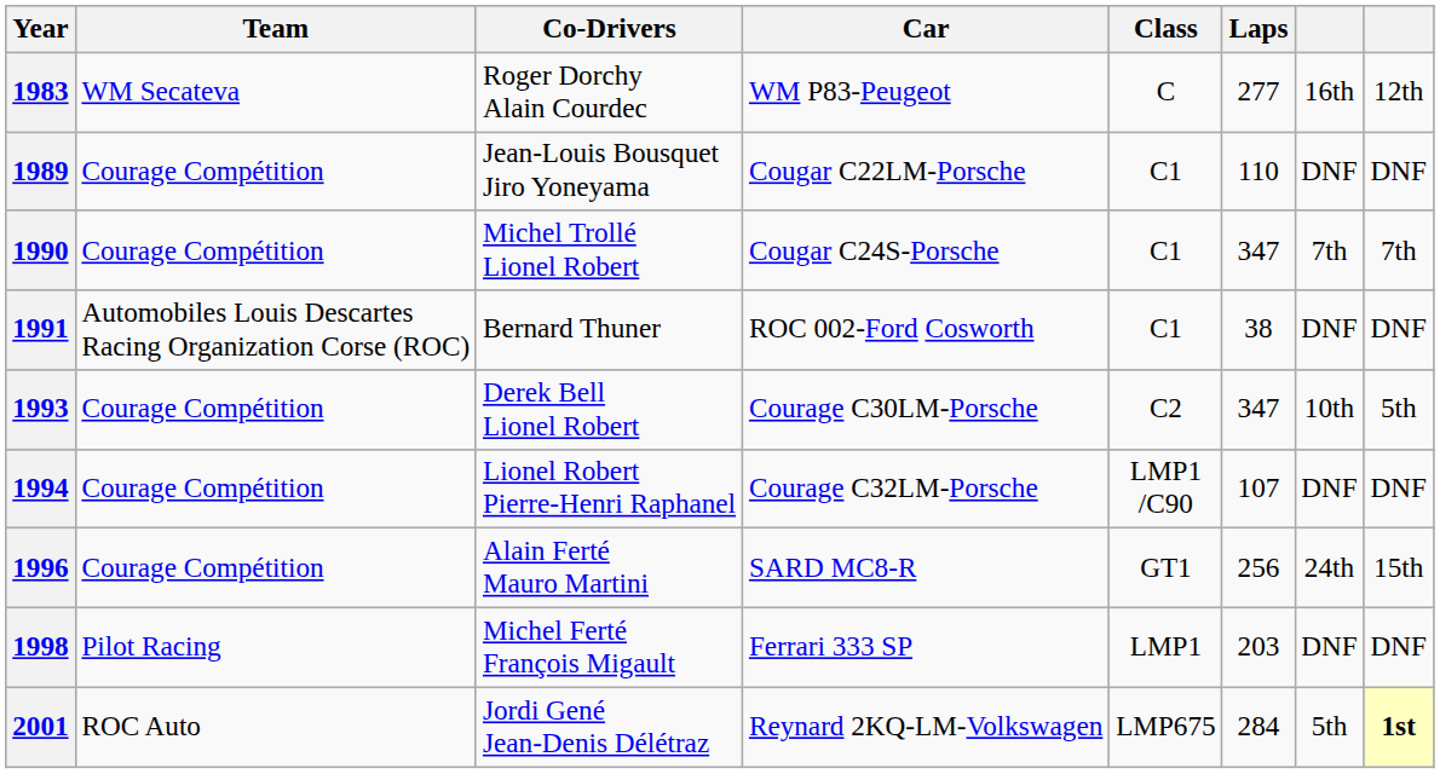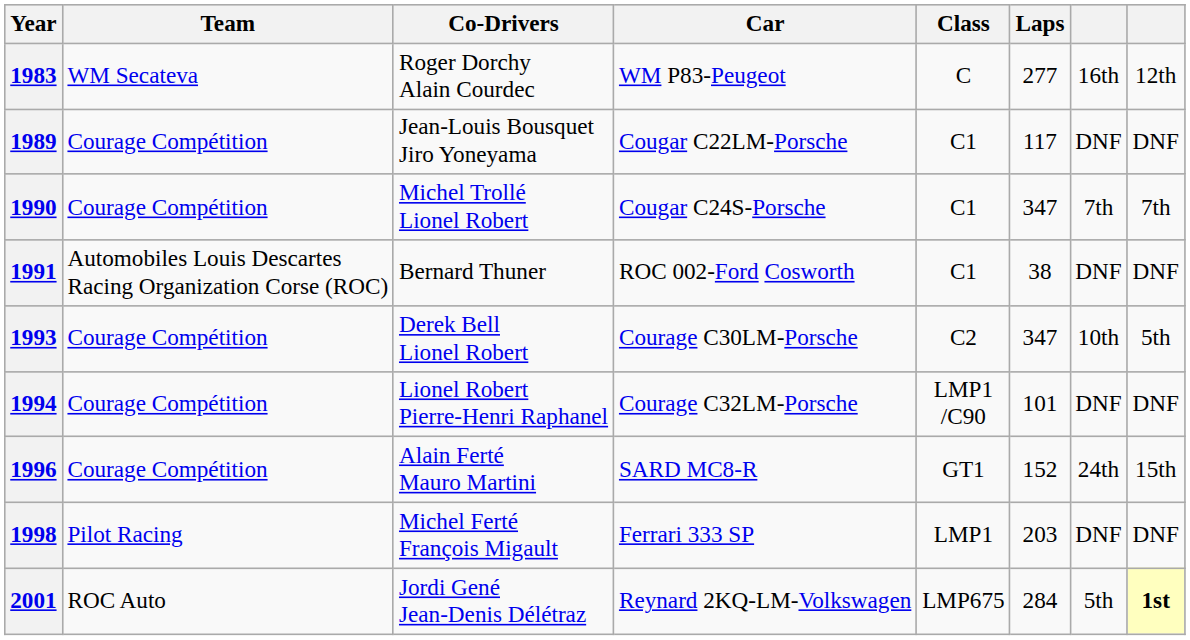 <table class="wikitable" style="text-align:center; font-size:90%">
 <tr>
 <th>Year</th>
 <th>Team</th>
 <th>Co-Drivers</th>
 <th>Car</th>
 <th>Class</th>
 <th>Laps</th>
 <th></th>
 <th></th>
 </tr>
 <tr>
 <th><a href='#'>1983</a></th>
 <td align="left" nowrap> <a href='#'>WM Secateva</a></td>
 <td align="left" nowrap> Roger Dorchy<br> Alain Courdec</td>
 <td align="left" nowrap><a href='#'>WM</a> P83-<a href='#'>Peugeot</a></td>
 <td>C</td>
 <td>277</td>
 <td>16th</td>
 <td>12th</td>
 </tr>
 <tr>
 <th><a href='#'>1989</a></th>
 <td align="left" nowrap> <a href='#'>Courage Compétition</a></td>
 <td align="left" nowrap> Jean-Louis Bousquet<br> Jiro Yoneyama</td>
 <td align="left" nowrap><a href='#'>Cougar</a> C22LM-<a href='#'>Porsche</a></td>
 <td>C1</td>
-<td>110</td>
+<td>117</td>
 <td>DNF</td>
 <td>DNF</td>
 </tr>
 <tr>
 <th><a href='#'>1990</a></th>
 <td align="left" nowrap> <a href='#'>Courage Compétition</a></td>
 <td align="left" nowrap> <a href='#'>Michel Trollé</a><br> <a href='#'>Lionel Robert</a></td>
 <td align="left" nowrap><a href='#'>Cougar</a> C24S-<a href='#'>Porsche</a></td>
 <td>C1</td>
 <td>347</td>
 <td>7th</td>
 <td>7th</td>
 </tr>
 <tr>
 <th><a href='#'>1991</a></th>
 <td align="left" nowrap> Automobiles Louis Descartes<br> Racing Organization Corse (ROC)</td>
 <td align="left" nowrap> Bernard Thuner</td>
 <td align="left" nowrap>ROC 002-<a href='#'>Ford</a> <a href='#'>Cosworth</a></td>
 <td>C1</td>
 <td>38</td>
 <td>DNF</td>
 <td>DNF</td>
 </tr>
 <tr>
 <th><a href='#'>1993</a></th>
 <td align="left" nowrap> <a href='#'>Courage Compétition</a></td>
 <td align="left" nowrap> <a href='#'>Derek Bell</a><br> <a href='#'>Lionel Robert</a></td>
 <td align="left" nowrap><a href='#'>Courage</a> C30LM-<a href='#'>Porsche</a></td>
 <td>C2</td>
 <td>347</td>
 <td>10th</td>
 <td>5th</td>
 </tr>
 <tr>
 <th><a href='#'>1994</a></th>
 <td align="left" nowrap> <a href='#'>Courage Compétition</a></td>
 <td align="left" nowrap> <a href='#'>Lionel Robert</a><br> <a href='#'>Pierre-Henri Raphanel</a></td>
 <td align="left" nowrap><a href='#'>Courage</a> C32LM-<a href='#'>Porsche</a></td>
 <td>LMP1<br>/C90</td>
-<td>107</td>
+<td>101</td>
 <td>DNF</td>
 <td>DNF</td>
 </tr>
 <tr>
 <th><a href='#'>1996</a></th>
 <td align="left" nowrap> <a href='#'>Courage Compétition</a></td>
 <td align="left" nowrap> <a href='#'>Alain Ferté</a><br> <a href='#'>Mauro Martini</a></td>
 <td align="left" nowrap><a href='#'>SARD MC8-R</a></td>
 <td>GT1</td>
-<td>256</td>
+<td>152</td>
 <td>24th</td>
 <td>15th</td>
 </tr>
 <tr>
 <th><a href='#'>1998</a></th>
 <td align="left" nowrap> <a href='#'>Pilot Racing</a></td>
 <td align="left" nowrap> <a href='#'>Michel Ferté</a><br> <a href='#'>François Migault</a></td>
 <td align="left" nowrap><a href='#'>Ferrari 333 SP</a></td>
 <td>LMP1</td>
 <td>203</td>
 <td>DNF</td>
 <td>DNF</td>
 </tr>
 <tr>
 <th><a href='#'>2001</a></th>
 <td align="left" nowrap> ROC Auto</td>
 <td align="left" nowrap> <a href='#'>Jordi Gené</a><br> <a href='#'>Jean-Denis Délétraz</a></td>
 <td align="left" nowrap><a href='#'>Reynard</a> 2KQ-LM-<a href='#'>Volkswagen</a></td>
 <td>LMP675</td>
 <td>284</td>
 <td>5th</td>
 <td style="background:#FFFFBF;"><strong>1st</strong></td>
 </tr>
 </table>
